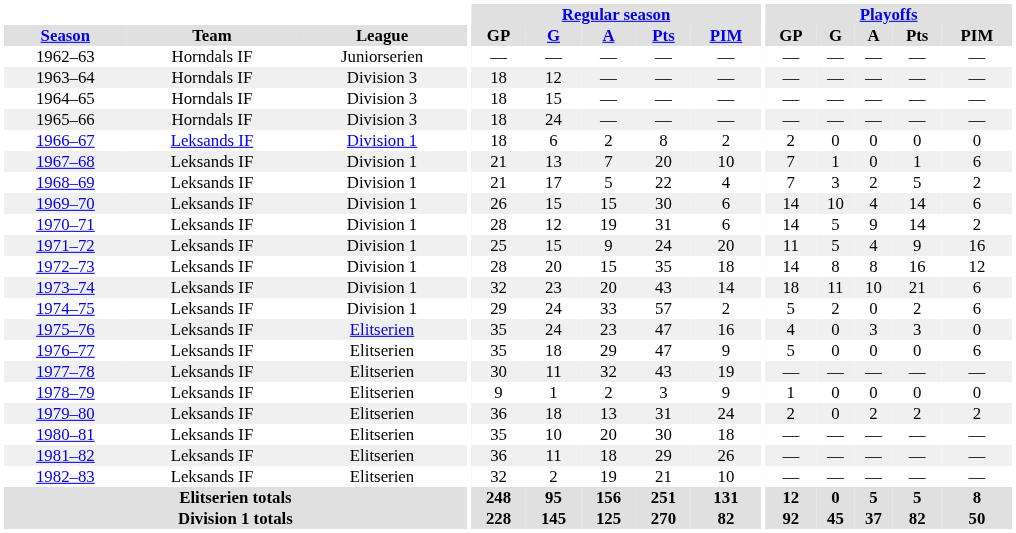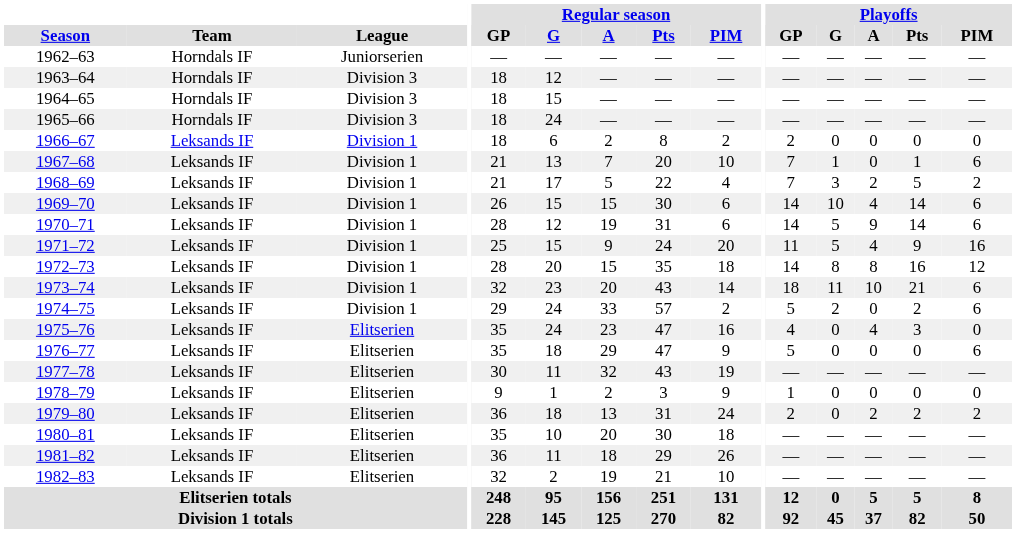 <table border="0" cellpadding="1" cellspacing="0" style="text-align:center; width:60em">
 <tr bgcolor="#e0e0e0">
 <th colspan="3" bgcolor="#ffffff"></th>
 <th rowspan="99" bgcolor="#ffffff"></th>
 <th colspan="5"><a href='#'>Regular season</a></th>
 <th rowspan="99" bgcolor="#ffffff"></th>
 <th colspan="5"><a href='#'>Playoffs</a></th>
 </tr>
 <tr bgcolor="#e0e0e0">
 <th><a href='#'>Season</a></th>
 <th>Team</th>
 <th>League</th>
 <th>GP</th>
 <th><a href='#'>G</a></th>
 <th><a href='#'>A</a></th>
 <th><a href='#'>Pts</a></th>
 <th><a href='#'>PIM</a></th>
 <th>GP</th>
 <th>G</th>
 <th>A</th>
 <th>Pts</th>
 <th>PIM</th>
 </tr>
 <tr>
 <td>1962–63</td>
 <td>Horndals IF</td>
 <td>Juniorserien</td>
 <td>—</td>
 <td>—</td>
 <td>—</td>
 <td>—</td>
 <td>—</td>
 <td>—</td>
 <td>—</td>
 <td>—</td>
 <td>—</td>
 <td>—</td>
 </tr>
 <tr bgcolor="#f0f0f0">
 <td>1963–64</td>
 <td>Horndals IF</td>
 <td>Division 3</td>
 <td>18</td>
 <td>12</td>
 <td>—</td>
 <td>—</td>
 <td>—</td>
 <td>—</td>
 <td>—</td>
 <td>—</td>
 <td>—</td>
 <td>—</td>
 </tr>
 <tr>
 <td>1964–65</td>
 <td>Horndals IF</td>
 <td>Division 3</td>
 <td>18</td>
 <td>15</td>
 <td>—</td>
 <td>—</td>
 <td>—</td>
 <td>—</td>
 <td>—</td>
 <td>—</td>
 <td>—</td>
 <td>—</td>
 </tr>
 <tr bgcolor="#f0f0f0">
 <td>1965–66</td>
 <td>Horndals IF</td>
 <td>Division 3</td>
 <td>18</td>
 <td>24</td>
 <td>—</td>
 <td>—</td>
 <td>—</td>
 <td>—</td>
 <td>—</td>
 <td>—</td>
 <td>—</td>
 <td>—</td>
 </tr>
 <tr>
 <td><a href='#'>1966–67</a></td>
 <td><a href='#'>Leksands IF</a></td>
 <td><a href='#'>Division 1</a></td>
 <td>18</td>
 <td>6</td>
 <td>2</td>
 <td>8</td>
 <td>2</td>
 <td>2</td>
 <td>0</td>
 <td>0</td>
 <td>0</td>
 <td>0</td>
 </tr>
 <tr bgcolor="#f0f0f0">
 <td><a href='#'>1967–68</a></td>
 <td>Leksands IF</td>
 <td>Division 1</td>
 <td>21</td>
 <td>13</td>
 <td>7</td>
 <td>20</td>
 <td>10</td>
 <td>7</td>
 <td>1</td>
 <td>0</td>
 <td>1</td>
 <td>6</td>
 </tr>
 <tr>
 <td><a href='#'>1968–69</a></td>
 <td>Leksands IF</td>
 <td>Division 1</td>
 <td>21</td>
 <td>17</td>
 <td>5</td>
 <td>22</td>
 <td>4</td>
 <td>7</td>
 <td>3</td>
 <td>2</td>
 <td>5</td>
 <td>2</td>
 </tr>
 <tr bgcolor="#f0f0f0">
 <td><a href='#'>1969–70</a></td>
 <td>Leksands IF</td>
 <td>Division 1</td>
 <td>26</td>
 <td>15</td>
 <td>15</td>
 <td>30</td>
 <td>6</td>
 <td>14</td>
 <td>10</td>
 <td>4</td>
 <td>14</td>
 <td>6</td>
 </tr>
 <tr>
 <td><a href='#'>1970–71</a></td>
 <td>Leksands IF</td>
 <td>Division 1</td>
 <td>28</td>
 <td>12</td>
 <td>19</td>
 <td>31</td>
 <td>6</td>
 <td>14</td>
 <td>5</td>
 <td>9</td>
 <td>14</td>
-<td>2</td>
+<td>6</td>
 </tr>
 <tr bgcolor="#f0f0f0">
 <td><a href='#'>1971–72</a></td>
 <td>Leksands IF</td>
 <td>Division 1</td>
 <td>25</td>
 <td>15</td>
 <td>9</td>
 <td>24</td>
 <td>20</td>
 <td>11</td>
 <td>5</td>
 <td>4</td>
 <td>9</td>
 <td>16</td>
 </tr>
 <tr>
 <td><a href='#'>1972–73</a></td>
 <td>Leksands IF</td>
 <td>Division 1</td>
 <td>28</td>
 <td>20</td>
 <td>15</td>
 <td>35</td>
 <td>18</td>
 <td>14</td>
 <td>8</td>
 <td>8</td>
 <td>16</td>
 <td>12</td>
 </tr>
 <tr bgcolor="#f0f0f0">
 <td><a href='#'>1973–74</a></td>
 <td>Leksands IF</td>
 <td>Division 1</td>
 <td>32</td>
 <td>23</td>
 <td>20</td>
 <td>43</td>
 <td>14</td>
 <td>18</td>
 <td>11</td>
 <td>10</td>
 <td>21</td>
 <td>6</td>
 </tr>
 <tr>
 <td><a href='#'>1974–75</a></td>
 <td>Leksands IF</td>
 <td>Division 1</td>
 <td>29</td>
 <td>24</td>
 <td>33</td>
 <td>57</td>
 <td>2</td>
 <td>5</td>
 <td>2</td>
 <td>0</td>
 <td>2</td>
 <td>6</td>
 </tr>
 <tr bgcolor="#f0f0f0">
 <td><a href='#'>1975–76</a></td>
 <td>Leksands IF</td>
 <td><a href='#'>Elitserien</a></td>
 <td>35</td>
 <td>24</td>
 <td>23</td>
 <td>47</td>
 <td>16</td>
 <td>4</td>
 <td>0</td>
-<td>3</td>
+<td>4</td>
 <td>3</td>
 <td>0</td>
 </tr>
 <tr>
 <td><a href='#'>1976–77</a></td>
 <td>Leksands IF</td>
 <td>Elitserien</td>
 <td>35</td>
 <td>18</td>
 <td>29</td>
 <td>47</td>
 <td>9</td>
 <td>5</td>
 <td>0</td>
 <td>0</td>
 <td>0</td>
 <td>6</td>
 </tr>
 <tr bgcolor="#f0f0f0">
 <td><a href='#'>1977–78</a></td>
 <td>Leksands IF</td>
 <td>Elitserien</td>
 <td>30</td>
 <td>11</td>
 <td>32</td>
 <td>43</td>
 <td>19</td>
 <td>—</td>
 <td>—</td>
 <td>—</td>
 <td>—</td>
 <td>—</td>
 </tr>
 <tr>
 <td><a href='#'>1978–79</a></td>
 <td>Leksands IF</td>
 <td>Elitserien</td>
 <td>9</td>
 <td>1</td>
 <td>2</td>
 <td>3</td>
 <td>9</td>
 <td>1</td>
 <td>0</td>
 <td>0</td>
 <td>0</td>
 <td>0</td>
 </tr>
 <tr bgcolor="#f0f0f0">
 <td><a href='#'>1979–80</a></td>
 <td>Leksands IF</td>
 <td>Elitserien</td>
 <td>36</td>
 <td>18</td>
 <td>13</td>
 <td>31</td>
 <td>24</td>
 <td>2</td>
 <td>0</td>
 <td>2</td>
 <td>2</td>
 <td>2</td>
 </tr>
 <tr>
 <td><a href='#'>1980–81</a></td>
 <td>Leksands IF</td>
 <td>Elitserien</td>
 <td>35</td>
 <td>10</td>
 <td>20</td>
 <td>30</td>
 <td>18</td>
 <td>—</td>
 <td>—</td>
 <td>—</td>
 <td>—</td>
 <td>—</td>
 </tr>
 <tr bgcolor="#f0f0f0">
 <td><a href='#'>1981–82</a></td>
 <td>Leksands IF</td>
 <td>Elitserien</td>
 <td>36</td>
 <td>11</td>
 <td>18</td>
 <td>29</td>
 <td>26</td>
 <td>—</td>
 <td>—</td>
 <td>—</td>
 <td>—</td>
 <td>—</td>
 </tr>
 <tr>
 <td><a href='#'>1982–83</a></td>
 <td>Leksands IF</td>
 <td>Elitserien</td>
 <td>32</td>
 <td>2</td>
 <td>19</td>
 <td>21</td>
 <td>10</td>
 <td>—</td>
 <td>—</td>
 <td>—</td>
 <td>—</td>
 <td>—</td>
 </tr>
 <tr>
 </tr>
 <tr ALIGN="center" bgcolor="#e0e0e0">
 <th colspan="3">Elitserien totals</th>
 <th ALIGN="center">248</th>
 <th ALIGN="center">95</th>
 <th ALIGN="center">156</th>
 <th ALIGN="center">251</th>
 <th ALIGN="center">131</th>
 <th ALIGN="center">12</th>
 <th ALIGN="center">0</th>
 <th ALIGN="center">5</th>
 <th ALIGN="center">5</th>
 <th ALIGN="center">8</th>
 </tr>
 <tr>
 </tr>
 <tr ALIGN="center" bgcolor="#e0e0e0">
 <th colspan="3">Division 1 totals</th>
 <th ALIGN="center">228</th>
 <th ALIGN="center">145</th>
 <th ALIGN="center">125</th>
 <th ALIGN="center">270</th>
 <th ALIGN="center">82</th>
 <th ALIGN="center">92</th>
 <th ALIGN="center">45</th>
 <th ALIGN="center">37</th>
 <th ALIGN="center">82</th>
 <th ALIGN="center">50</th>
 </tr>
 </table>
